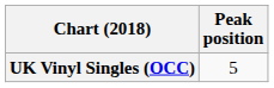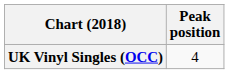 <table class="wikitable plainrowheaders" style="text-align:center">
 <tr>
 <th scope="col">Chart (2018)</th>
 <th scope="col">Peak<br>position</th>
 </tr>
 <tr>
 <th scope="row">UK Vinyl Singles (<a href='#'>OCC</a>)</th>
-<td>5</td>
+<td>4</td>
 </tr>
 </table>
